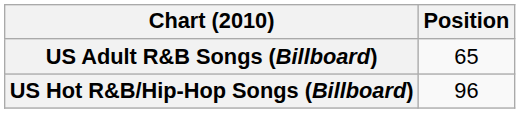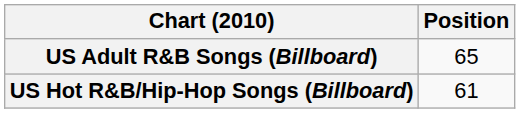 <table class="wikitable sortable plainrowheaders">
 <tr>
 <th align="center">Chart (2010)</th>
 <th align="center">Position</th>
 </tr>
 <tr>
 <th scope="row">US Adult R&B Songs (<em>Billboard</em>)</th>
 <td align="center">65</td>
 </tr>
 <tr>
 <th scope="row">US Hot R&B/Hip-Hop Songs (<em>Billboard</em>)</th>
-<td align="center">96</td>
+<td align="center">61</td>
 </tr>
 </table>
